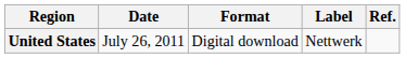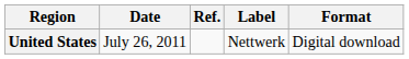 <table class="wikitable plainrowheaders">
 <tr>
 <th scope="col">Region</th>
 <th scope="col">Date</th>
+<th scope="col">Ref.</th>
+<th scope="col">Label</th>
 <th scope="col">Format</th>
-<th scope="col">Label</th>
-<th scope="col">Ref.</th>
 </tr>
 <tr>
 <th scope="row">United States</th>
 <td>July 26, 2011</td>
+<td></td>
+<td>Nettwerk</td>
 <td>Digital download</td>
-<td>Nettwerk</td>
-<td></td>
 </tr>
 </table>
